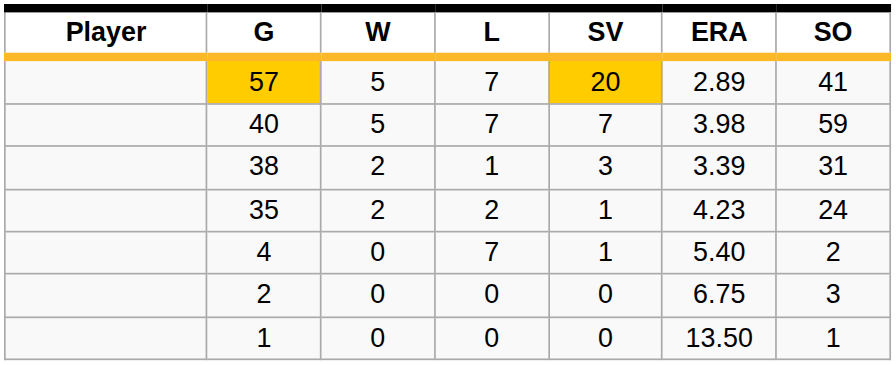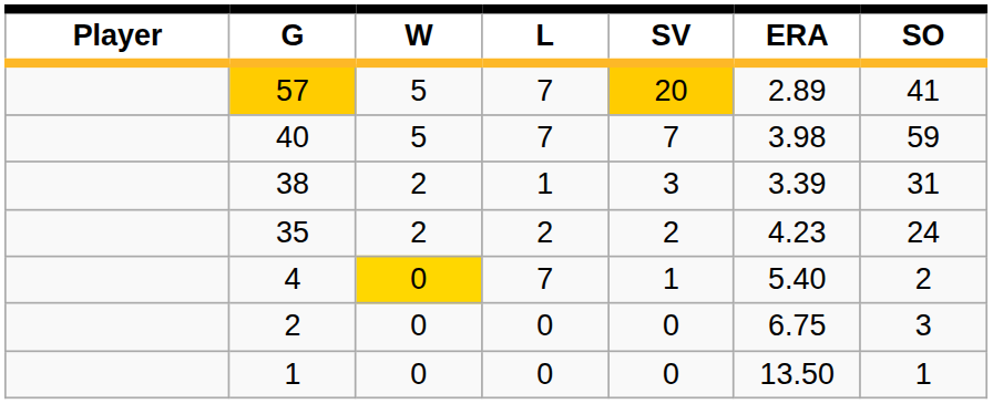 <table class="wikitable sortable">
 <tr>
 <th style="background:#FFFFFF; border-top:#000000 5px solid; border-bottom:#FDB827 5px solid;" width="16%">Player</th>
 <th style="background:#FFFFFF; border-top:#000000 5px solid; border-bottom:#FDB827 5px solid;" width="9%">G</th>
 <th style="background:#FFFFFF; border-top:#000000 5px solid; border-bottom:#FDB827 5px solid;" width="9%">W</th>
 <th style="background:#FFFFFF; border-top:#000000 5px solid; border-bottom:#FDB827 5px solid;" width="9%">L</th>
 <th style="background:#FFFFFF; border-top:#000000 5px solid; border-bottom:#FDB827 5px solid;" width="9%">SV</th>
 <th style="background:#FFFFFF; border-top:#000000 5px solid; border-bottom:#FDB827 5px solid;" width="9%">ERA</th>
 <th style="background:#FFFFFF; border-top:#000000 5px solid; border-bottom:#FDB827 5px solid;" width="9%">SO</th>
 </tr>
 <tr align="center">
 <td></td>
 <td bgcolor="#FFCC00">57</td>
 <td>5</td>
 <td>7</td>
 <td bgcolor="#FFCC00">20</td>
 <td>2.89</td>
 <td>41</td>
 </tr>
 <tr align="center">
 <td></td>
 <td>40</td>
 <td>5</td>
 <td>7</td>
 <td>7</td>
 <td>3.98</td>
 <td>59</td>
 </tr>
 <tr align="center">
 <td></td>
 <td>38</td>
 <td>2</td>
 <td>1</td>
 <td>3</td>
 <td>3.39</td>
 <td>31</td>
 </tr>
 <tr align="center">
 <td></td>
 <td>35</td>
 <td>2</td>
 <td>2</td>
-<td>1</td>
+<td>2</td>
 <td>4.23</td>
 <td>24</td>
 </tr>
 <tr align="center">
 <td></td>
 <td>4</td>
-<td>0</td>
+<td style="background: gold;">0</td>
 <td>7</td>
 <td>1</td>
 <td>5.40</td>
 <td>2</td>
 </tr>
 <tr align="center">
 <td></td>
 <td>2</td>
 <td>0</td>
 <td>0</td>
 <td>0</td>
 <td>6.75</td>
 <td>3</td>
 </tr>
 <tr align="center">
 <td></td>
 <td>1</td>
 <td>0</td>
 <td>0</td>
 <td>0</td>
 <td>13.50</td>
 <td>1</td>
 </tr>
 </table>
